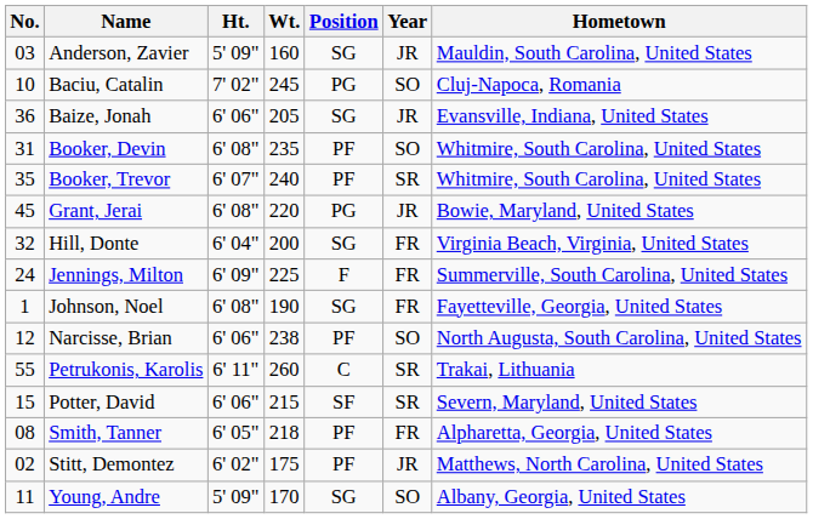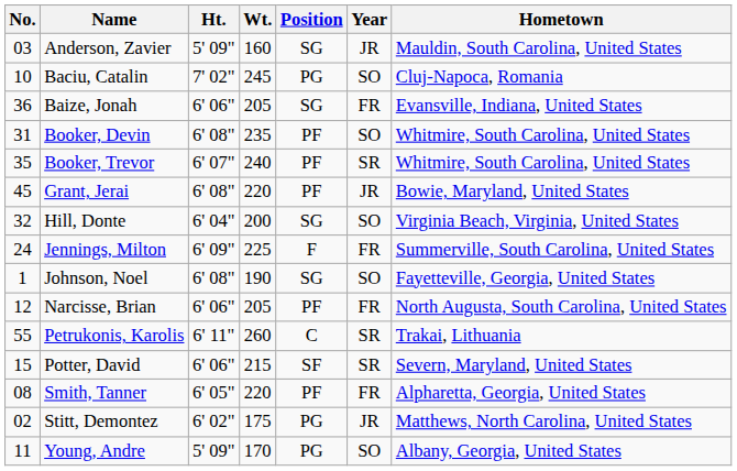 <table class="wikitable sortable" style="text-align:center">
 <tr>
 <th>No.</th>
 <th>Name</th>
 <th>Ht.</th>
 <th>Wt.</th>
 <th><a href='#'>Position</a></th>
 <th>Year</th>
 <th>Hometown</th>
 </tr>
 <tr>
 <td>03</td>
 <td style="text-align:left">Anderson, Zavier</td>
 <td>5' 09"</td>
 <td>160</td>
 <td>SG</td>
 <td>JR</td>
 <td style="text-align:left"><a href='#'>Mauldin, South Carolina</a>, <a href='#'>United States</a></td>
 </tr>
 <tr>
 <td>10</td>
 <td style="text-align:left">Baciu, Catalin</td>
 <td>7' 02"</td>
 <td>245</td>
 <td>PG</td>
 <td>SO</td>
 <td style="text-align:left"><a href='#'>Cluj-Napoca</a>, <a href='#'>Romania</a></td>
 </tr>
 <tr>
 <td>36</td>
 <td style="text-align:left">Baize, Jonah</td>
 <td>6' 06"</td>
 <td>205</td>
 <td>SG</td>
-<td>JR</td>
+<td>FR</td>
 <td style="text-align:left"><a href='#'>Evansville, Indiana</a>, <a href='#'>United States</a></td>
 </tr>
 <tr>
 <td>31</td>
 <td style="text-align:left"><a href='#'>Booker, Devin</a></td>
 <td>6' 08"</td>
 <td>235</td>
 <td>PF</td>
 <td>SO</td>
 <td style="text-align:left"><a href='#'>Whitmire, South Carolina</a>, <a href='#'>United States</a></td>
 </tr>
 <tr>
 <td>35</td>
 <td style="text-align:left"><a href='#'>Booker, Trevor</a></td>
 <td>6' 07"</td>
 <td>240</td>
 <td>PF</td>
 <td>SR</td>
 <td style="text-align:left"><a href='#'>Whitmire, South Carolina</a>, <a href='#'>United States</a></td>
 </tr>
 <tr>
 <td>45</td>
 <td style="text-align:left"><a href='#'>Grant, Jerai</a></td>
 <td>6' 08"</td>
 <td>220</td>
-<td>PG</td>
+<td>PF</td>
 <td>JR</td>
 <td style="text-align:left"><a href='#'>Bowie, Maryland</a>, <a href='#'>United States</a></td>
 </tr>
 <tr>
 <td>32</td>
 <td style="text-align:left">Hill, Donte</td>
 <td>6' 04"</td>
 <td>200</td>
 <td>SG</td>
-<td>FR</td>
+<td>SO</td>
 <td style="text-align:left"><a href='#'>Virginia Beach, Virginia</a>, <a href='#'>United States</a></td>
 </tr>
 <tr>
 <td>24</td>
 <td style="text-align:left"><a href='#'>Jennings, Milton</a></td>
 <td>6' 09"</td>
 <td>225</td>
 <td>F</td>
 <td>FR</td>
 <td style="text-align:left"><a href='#'>Summerville, South Carolina</a>, <a href='#'>United States</a></td>
 </tr>
 <tr>
 <td>1</td>
 <td style="text-align:left">Johnson, Noel</td>
 <td>6' 08"</td>
 <td>190</td>
 <td>SG</td>
-<td>FR</td>
+<td>SO</td>
 <td style="text-align:left"><a href='#'>Fayetteville, Georgia</a>, <a href='#'>United States</a></td>
 </tr>
 <tr>
 <td>12</td>
 <td style="text-align:left">Narcisse, Brian</td>
 <td>6' 06"</td>
-<td>238</td>
+<td>205</td>
 <td>PF</td>
-<td>SO</td>
+<td>FR</td>
 <td style="text-align:left"><a href='#'>North Augusta, South Carolina</a>, <a href='#'>United States</a></td>
 </tr>
 <tr>
 <td>55</td>
 <td style="text-align:left"><a href='#'>Petrukonis, Karolis</a></td>
 <td>6' 11"</td>
 <td>260</td>
 <td>C</td>
 <td>SR</td>
 <td style="text-align:left"><a href='#'>Trakai</a>, <a href='#'>Lithuania</a></td>
 </tr>
 <tr>
 <td>15</td>
 <td style="text-align:left">Potter, David</td>
 <td>6' 06"</td>
 <td>215</td>
 <td>SF</td>
 <td>SR</td>
 <td style="text-align:left"><a href='#'>Severn, Maryland</a>, <a href='#'>United States</a></td>
 </tr>
 <tr>
 <td>08</td>
 <td style="text-align:left"><a href='#'>Smith, Tanner</a></td>
 <td>6' 05"</td>
-<td>218</td>
+<td>220</td>
 <td>PF</td>
 <td>FR</td>
 <td style="text-align:left"><a href='#'>Alpharetta, Georgia</a>, <a href='#'>United States</a></td>
 </tr>
 <tr>
 <td>02</td>
 <td style="text-align:left">Stitt, Demontez</td>
 <td>6' 02"</td>
 <td>175</td>
-<td>PF</td>
+<td>PG</td>
 <td>JR</td>
 <td style="text-align:left"><a href='#'>Matthews, North Carolina</a>, <a href='#'>United States</a></td>
 </tr>
 <tr>
 <td>11</td>
 <td style="text-align:left"><a href='#'>Young, Andre</a></td>
 <td>5' 09"</td>
 <td>170</td>
-<td>SG</td>
+<td>PG</td>
 <td>SO</td>
 <td style="text-align:left"><a href='#'>Albany, Georgia</a>, <a href='#'>United States</a></td>
 </tr>
 </table>
